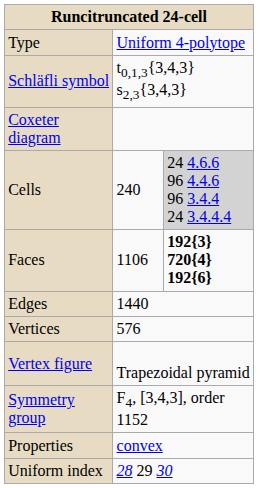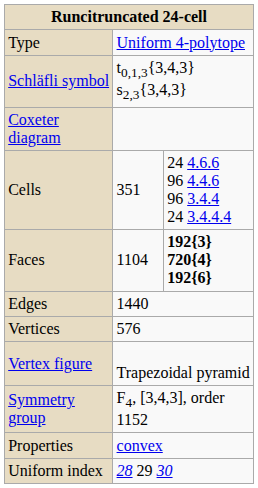 <table class="wikitable" style="float:right; margin-left:8px; width:250px">
 <tr>
 <td bgcolor=#e7dcc3 align=center colspan=3><strong>Runcitruncated 24-cell</strong></td>
 </tr>
 <tr>
 <td bgcolor=#e7dcc3>Type</td>
 <td colspan=2><a href='#'>Uniform 4-polytope</a></td>
 </tr>
 <tr>
 <td bgcolor=#e7dcc3><a href='#'>Schläfli symbol</a></td>
 <td colspan=2>t<sub>0,1,3</sub>{3,4,3}<br>s<sub>2,3</sub>{3,4,3}</td>
 </tr>
 <tr>
 <td bgcolor=#e7dcc3><a href='#'>Coxeter diagram</a></td>
 <td colspan=2><br></td>
 </tr>
 <tr>
 <td bgcolor=#e7dcc3>Cells</td>
-<td>240</td>
-<td style="background: lightgrey;">24 <a href='#'>4.6.6</a> <br> 96 <a href='#'>4.4.6</a> <br> 96 <a href='#'>3.4.4</a> <br> 24 <a href='#'>3.4.4.4</a> </td>
+<td>351</td>
+<td>24 <a href='#'>4.6.6</a> <br> 96 <a href='#'>4.4.6</a> <br> 96 <a href='#'>3.4.4</a> <br> 24 <a href='#'>3.4.4.4</a> </td>
 </tr>
 <tr>
 <td bgcolor=#e7dcc3>Faces</td>
-<td>1106</td>
+<td>1104</td>
 <td><strong>192{3}<br>720{4}<br>192{6}</strong></td>
 </tr>
 <tr>
 <td bgcolor=#e7dcc3>Edges</td>
 <td colspan=2>1440</td>
 </tr>
 <tr>
 <td bgcolor=#e7dcc3>Vertices</td>
 <td colspan=2>576</td>
 </tr>
 <tr>
 <td bgcolor=#e7dcc3><a href='#'>Vertex figure</a></td>
 <td colspan=2><br>Trapezoidal pyramid</td>
 </tr>
 <tr>
 <td bgcolor=#e7dcc3><a href='#'>Symmetry group</a></td>
 <td colspan=2>F<sub>4</sub>, [3,4,3], order 1152</td>
 </tr>
 <tr>
 <td bgcolor=#e7dcc3>Properties</td>
 <td colspan=2><a href='#'>convex</a></td>
 </tr>
 <tr>
 <td bgcolor=#e7dcc3>Uniform index</td>
 <td colspan=2><em><a href='#'>28</a></em> 29 <em><a href='#'>30</a></em></td>
 </tr>
 </table>
